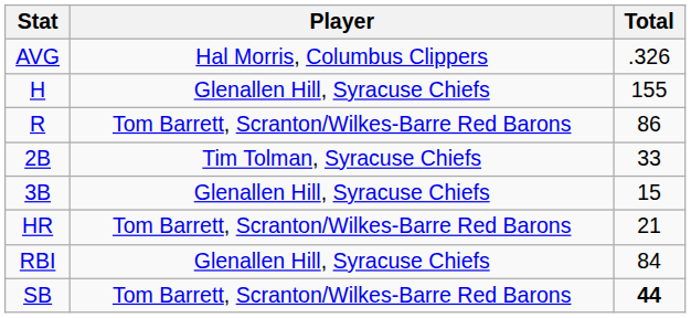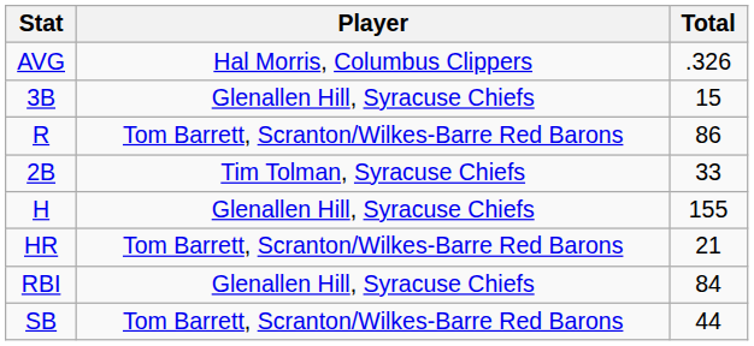 <table class="wikitable" width="40%" style="text-align:center;">
 <tr>
 <th width="5%">Stat</th>
 <th width="60%">Player</th>
 <th width="5%">Total</th>
 </tr>
 <tr>
 <td><a href='#'>AVG</a></td>
 <td><a href='#'>Hal Morris</a>, <a href='#'>Columbus Clippers</a></td>
 <td>.326</td>
 </tr>
 <tr>
-<td><a href='#'>H</a></td>
+<td><a href='#'>3B</a></td>
 <td><a href='#'>Glenallen Hill</a>, <a href='#'>Syracuse Chiefs</a></td>
-<td>155</td>
+<td>15</td>
 </tr>
 <tr>
 <td><a href='#'>R</a></td>
 <td><a href='#'>Tom Barrett</a>, <a href='#'>Scranton/Wilkes-Barre Red Barons</a></td>
 <td>86</td>
 </tr>
 <tr>
 <td><a href='#'>2B</a></td>
 <td><a href='#'>Tim Tolman</a>, <a href='#'>Syracuse Chiefs</a></td>
 <td>33</td>
 </tr>
 <tr>
-<td><a href='#'>3B</a></td>
+<td><a href='#'>H</a></td>
 <td><a href='#'>Glenallen Hill</a>, <a href='#'>Syracuse Chiefs</a></td>
-<td>15</td>
+<td>155</td>
 </tr>
 <tr>
 <td><a href='#'>HR</a></td>
 <td><a href='#'>Tom Barrett</a>, <a href='#'>Scranton/Wilkes-Barre Red Barons</a></td>
 <td>21</td>
 </tr>
 <tr>
 <td><a href='#'>RBI</a></td>
 <td><a href='#'>Glenallen Hill</a>, <a href='#'>Syracuse Chiefs</a></td>
 <td>84</td>
 </tr>
 <tr>
 <td><a href='#'>SB</a></td>
 <td><a href='#'>Tom Barrett</a>, <a href='#'>Scranton/Wilkes-Barre Red Barons</a></td>
-<td><strong>44</strong></td>
+<td>44</td>
 </tr>
 </table>
